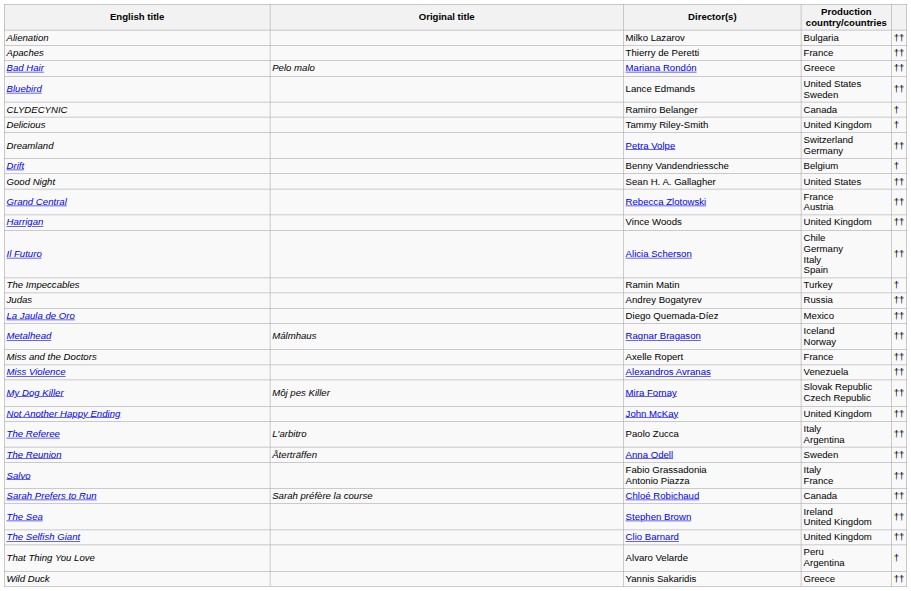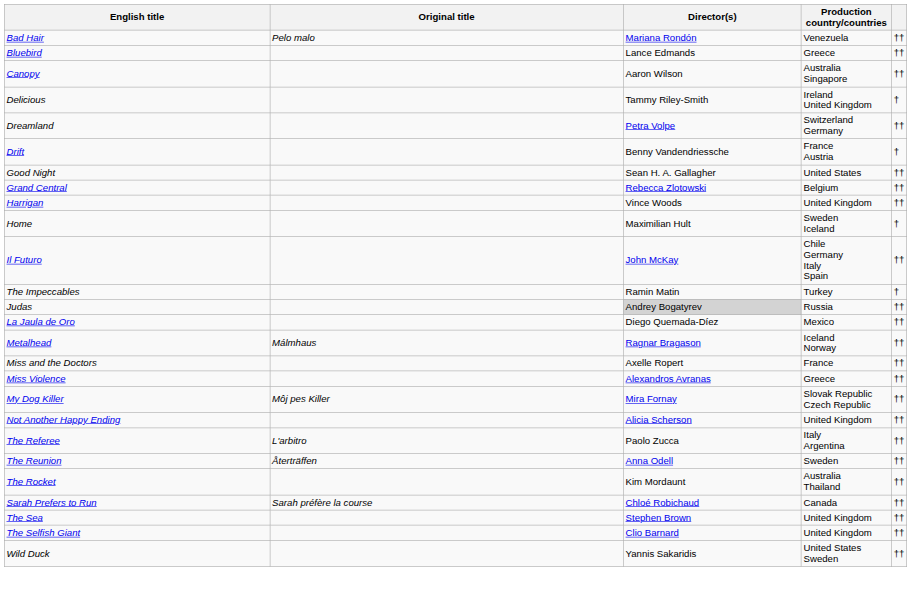 <table class="sortable wikitable" width="95%" cellpadding="5">
 <tr>
 <th width="30%">English title</th>
 <th width="40%">Original title</th>
 <th width="20%">Director(s)</th>
 <th width="10%">Production country/countries</th>
 <th width="3%"></th>
 </tr>
 <tr>
-<td><em>Alienation</em></td>
-<td></td>
-<td>Milko Lazarov</td>
-<td>Bulgaria</td>
-<td>††</td>
-</tr>
-<tr>
-<td><em>Apaches</em></td>
-<td></td>
-<td>Thierry de Peretti</td>
-<td>France</td>
-<td>††</td>
-</tr>
-<tr>
 <td><em><a href='#'>Bad Hair</a></em></td>
 <td><em>Pelo malo</em></td>
 <td><a href='#'>Mariana Rondón</a></td>
-<td>Greece</td>
+<td>Venezuela</td>
 <td>††</td>
 </tr>
 <tr>
 <td><em><a href='#'>Bluebird</a></em></td>
 <td></td>
 <td>Lance Edmands</td>
-<td>United States<br>Sweden</td>
+<td>Greece</td>
 <td>††</td>
 </tr>
 <tr>
-<td><em>CLYDECYNIC</em></td>
+<td><em><a href='#'>Canopy</a></em></td>
 <td></td>
-<td>Ramiro Belanger</td>
-<td>Canada</td>
-<td>†</td>
+<td>Aaron Wilson</td>
+<td>Australia<br>Singapore</td>
+<td>††</td>
 </tr>
 <tr>
 <td><em>Delicious</em></td>
 <td></td>
 <td>Tammy Riley-Smith</td>
-<td>United Kingdom</td>
+<td>Ireland<br>United Kingdom</td>
 <td>†</td>
 </tr>
 <tr>
 <td><em>Dreamland</em></td>
 <td></td>
 <td><a href='#'>Petra Volpe</a></td>
 <td>Switzerland<br>Germany</td>
 <td>††</td>
 </tr>
 <tr>
 <td><em><a href='#'>Drift</a></em></td>
 <td></td>
 <td>Benny Vandendriessche</td>
-<td>Belgium</td>
+<td>France<br>Austria</td>
 <td>†</td>
 </tr>
 <tr>
 <td><em>Good Night</em></td>
 <td></td>
 <td>Sean H. A. Gallagher</td>
 <td>United States</td>
 <td>††</td>
 </tr>
 <tr>
 <td><em><a href='#'>Grand Central</a></em></td>
 <td></td>
 <td><a href='#'>Rebecca Zlotowski</a></td>
-<td>France<br>Austria</td>
+<td>Belgium</td>
 <td>††</td>
 </tr>
 <tr>
 <td><em><a href='#'>Harrigan</a></em></td>
 <td></td>
 <td>Vince Woods</td>
 <td>United Kingdom</td>
 <td>††</td>
 </tr>
 <tr>
+<td><em>Home</em></td>
+<td></td>
+<td>Maximilian Hult</td>
+<td>Sweden<br>Iceland</td>
+<td>†</td>
+</tr>
+<tr>
 <td><em><a href='#'>Il Futuro</a></em></td>
 <td></td>
-<td><a href='#'>Alicia Scherson</a></td>
+<td><a href='#'>John McKay</a></td>
 <td>Chile<br>Germany<br>Italy<br>Spain</td>
 <td>††</td>
 </tr>
 <tr>
 <td><em>The Impeccables</em></td>
 <td></td>
 <td>Ramin Matin</td>
 <td>Turkey</td>
 <td>†</td>
 </tr>
 <tr>
 <td><em>Judas</em></td>
 <td></td>
-<td>Andrey Bogatyrev</td>
+<td style="background: lightgrey;">Andrey Bogatyrev</td>
 <td>Russia</td>
 <td>††</td>
 </tr>
 <tr>
 <td><em><a href='#'>La Jaula de Oro</a></em></td>
 <td></td>
 <td>Diego Quemada-Díez</td>
 <td>Mexico</td>
 <td>††</td>
 </tr>
 <tr>
 <td><em><a href='#'>Metalhead</a></em></td>
 <td><em>Málmhaus</em></td>
 <td><a href='#'>Ragnar Bragason</a></td>
 <td>Iceland<br>Norway</td>
 <td>††</td>
 </tr>
 <tr>
 <td><em>Miss and the Doctors</em></td>
 <td></td>
 <td>Axelle Ropert</td>
 <td>France</td>
 <td>††</td>
 </tr>
 <tr>
 <td><em><a href='#'>Miss Violence</a></em></td>
 <td></td>
 <td><a href='#'>Alexandros Avranas</a></td>
-<td>Venezuela</td>
+<td>Greece</td>
 <td>††</td>
 </tr>
 <tr>
 <td><em><a href='#'>My Dog Killer</a></em></td>
 <td><em>Môj pes Killer</em></td>
 <td><a href='#'>Mira Fornay</a></td>
 <td>Slovak Republic<br>Czech Republic</td>
 <td>††</td>
 </tr>
 <tr>
 <td><em><a href='#'>Not Another Happy Ending</a></em></td>
 <td></td>
-<td><a href='#'>John McKay</a></td>
+<td><a href='#'>Alicia Scherson</a></td>
 <td>United Kingdom</td>
 <td>††</td>
 </tr>
 <tr>
 <td><em><a href='#'>The Referee</a></em></td>
 <td><em>L'arbitro</em></td>
 <td>Paolo Zucca</td>
 <td>Italy<br>Argentina</td>
 <td>††</td>
 </tr>
 <tr>
 <td><em><a href='#'>The Reunion</a></em></td>
 <td><em>Återträffen</em></td>
 <td><a href='#'>Anna Odell</a></td>
 <td>Sweden</td>
 <td>††</td>
 </tr>
 <tr>
-<td><em><a href='#'>Salvo</a></em></td>
+<td><em><a href='#'>The Rocket</a></em></td>
 <td></td>
-<td>Fabio Grassadonia<br>Antonio Piazza</td>
-<td>Italy<br>France</td>
+<td>Kim Mordaunt</td>
+<td>Australia<br>Thailand</td>
 <td>††</td>
 </tr>
 <tr>
 <td><em><a href='#'>Sarah Prefers to Run</a></em></td>
 <td><em>Sarah préfère la course</em></td>
 <td><a href='#'>Chloé Robichaud</a></td>
 <td>Canada</td>
 <td>††</td>
 </tr>
 <tr>
 <td><em><a href='#'>The Sea</a></em></td>
 <td></td>
 <td><a href='#'>Stephen Brown</a></td>
-<td>Ireland<br>United Kingdom</td>
+<td>United Kingdom</td>
 <td>††</td>
 </tr>
 <tr>
 <td><em><a href='#'>The Selfish Giant</a></em></td>
 <td></td>
 <td><a href='#'>Clio Barnard</a></td>
 <td>United Kingdom</td>
 <td>††</td>
 </tr>
 <tr>
-<td><em>That Thing You Love</em></td>
-<td></td>
-<td>Alvaro Velarde</td>
-<td>Peru<br>Argentina</td>
-<td>†</td>
-</tr>
-<tr>
 <td><em>Wild Duck</em></td>
 <td></td>
 <td>Yannis Sakaridis</td>
-<td>Greece</td>
+<td>United States<br>Sweden</td>
 <td>††</td>
 </tr>
 </table>
